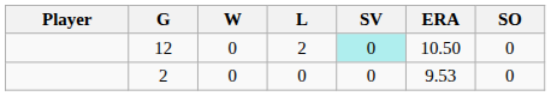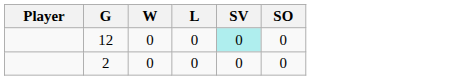 <table class="wikitable sortable">
 <tr>
 <th bgcolor="#DDDDFF" width="16%">Player</th>
 <th bgcolor="#DDDDFF" width="9%">G</th>
 <th bgcolor="#DDDDFF" width="9%">W</th>
 <th bgcolor="#DDDDFF" width="9%">L</th>
 <th bgcolor="#DDDDFF" width="9%">SV</th>
-<th bgcolor="#DDDDFF" width="9%">ERA</th>
 <th bgcolor="#DDDDFF" width="9%">SO</th>
 </tr>
 <tr align="center">
 <td></td>
 <td>12</td>
 <td>0</td>
-<td>2</td>
+<td>0</td>
 <td style="background: paleturquoise;">0</td>
-<td>10.50</td>
 <td>0</td>
 </tr>
 <tr align="center">
 <td></td>
 <td>2</td>
 <td>0</td>
 <td>0</td>
 <td>0</td>
-<td>9.53</td>
 <td>0</td>
 </tr>
 </table>
